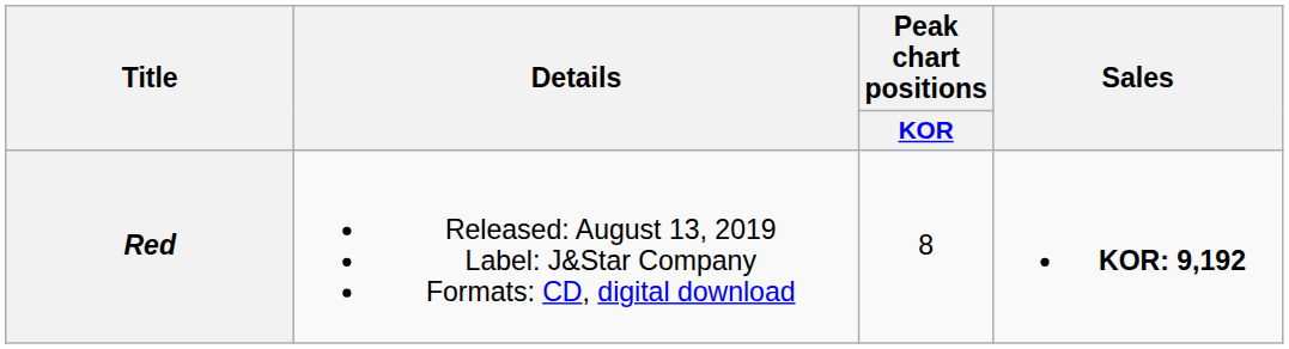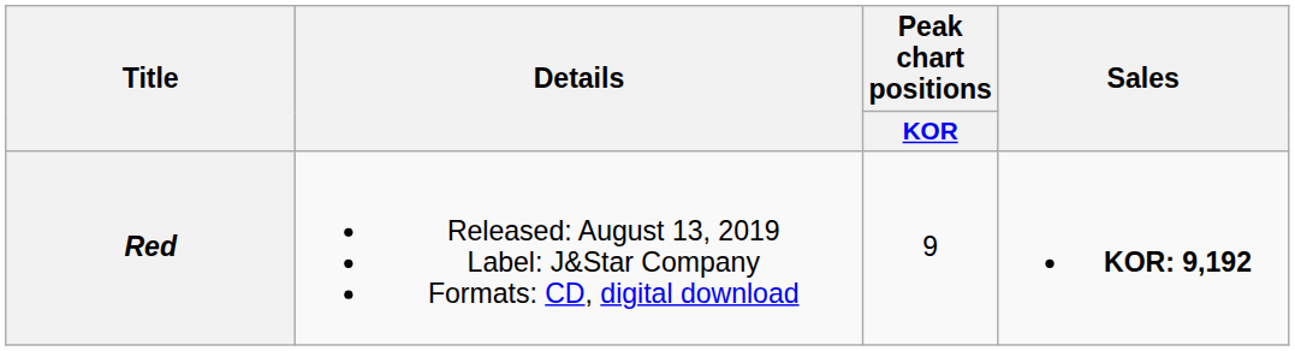 <table class="wikitable plainrowheaders" style="text-align:center;">
 <tr>
 <th rowspan="2" style="width:10em;">Title</th>
 <th rowspan="2" style="width:20em;">Details</th>
 <th scope="col" colspan="1">Peak chart positions</th>
 <th rowspan="2" style="width:10em;">Sales</th>
 </tr>
 <tr>
 <th scope="col" style="width:3em;font-size:90%;"><a href='#'>KOR</a><br></th>
 </tr>
 <tr>
 <th scope=row><em>Red</em></th>
 <td><br><ul><li>Released: August 13, 2019</li><li>Label: J&Star Company</li><li>Formats: <a href='#'>CD</a>, <a href='#'>digital download</a></li></ul></td>
-<td>8</td>
+<td>9</td>
 <td><strong><br><ul><li>KOR: 9,192</li></ul></strong></td>
 </tr>
 </table>
